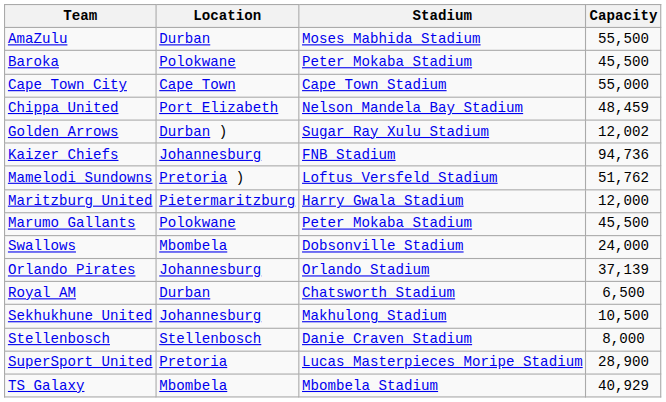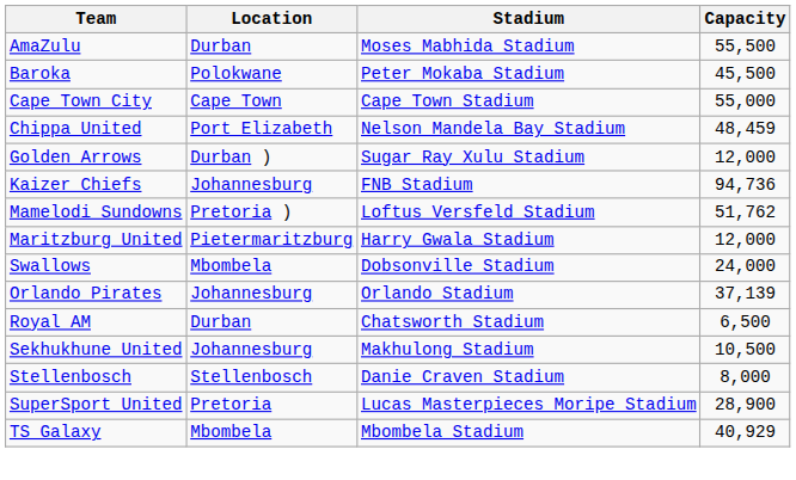 <table class="wikitable sortable">
 <tr>
 <th>Team</th>
 <th>Location</th>
 <th>Stadium</th>
 <th>Capacity</th>
 </tr>
 <tr>
 <td><a href='#'>AmaZulu</a></td>
 <td><a href='#'>Durban</a></td>
 <td><a href='#'>Moses Mabhida Stadium</a></td>
 <td align="center">55,500</td>
 </tr>
 <tr>
 <td><a href='#'>Baroka</a></td>
 <td><a href='#'>Polokwane</a></td>
 <td><a href='#'>Peter Mokaba Stadium</a></td>
 <td align="center">45,500</td>
 </tr>
 <tr>
 <td><a href='#'>Cape Town City</a></td>
 <td><a href='#'>Cape Town</a></td>
 <td><a href='#'>Cape Town Stadium</a></td>
 <td align="center">55,000</td>
 </tr>
 <tr>
 <td><a href='#'>Chippa United</a></td>
 <td><a href='#'>Port Elizabeth</a></td>
 <td><a href='#'>Nelson Mandela Bay Stadium</a></td>
 <td align="center">48,459</td>
 </tr>
 <tr>
 <td><a href='#'>Golden Arrows</a></td>
 <td><a href='#'>Durban</a> )</td>
 <td><a href='#'>Sugar Ray Xulu Stadium</a></td>
-<td align="center">12,002</td>
+<td align="center">12,000</td>
 </tr>
 <tr>
 <td><a href='#'>Kaizer Chiefs</a></td>
 <td><a href='#'>Johannesburg</a> </td>
 <td><a href='#'>FNB Stadium</a></td>
 <td align="center">94,736</td>
 </tr>
 <tr>
 <td><a href='#'>Mamelodi Sundowns</a></td>
 <td><a href='#'>Pretoria</a> )</td>
 <td><a href='#'>Loftus Versfeld Stadium</a></td>
 <td align="center">51,762</td>
 </tr>
 <tr>
 <td><a href='#'>Maritzburg United</a></td>
 <td><a href='#'>Pietermaritzburg</a></td>
 <td><a href='#'>Harry Gwala Stadium</a></td>
 <td align="center">12,000</td>
-</tr>
-<tr>
-<td><a href='#'>Marumo Gallants</a></td>
-<td><a href='#'>Polokwane</a></td>
-<td><a href='#'>Peter Mokaba Stadium</a></td>
-<td align="center">45,500</td>
 </tr>
 <tr>
 <td><a href='#'>Swallows</a></td>
 <td><a href='#'>Mbombela</a></td>
 <td><a href='#'>Dobsonville Stadium</a></td>
 <td align="center">24,000</td>
 </tr>
 <tr>
 <td><a href='#'>Orlando Pirates</a></td>
 <td><a href='#'>Johannesburg</a> </td>
 <td><a href='#'>Orlando Stadium</a></td>
 <td align="center">37,139</td>
 </tr>
 <tr>
 <td><a href='#'>Royal AM</a></td>
 <td><a href='#'>Durban</a></td>
 <td><a href='#'>Chatsworth Stadium</a></td>
 <td align="center">6,500</td>
 </tr>
 <tr>
 <td><a href='#'>Sekhukhune United</a></td>
 <td><a href='#'>Johannesburg</a> </td>
 <td><a href='#'>Makhulong Stadium</a></td>
 <td align="center">10,500</td>
 </tr>
 <tr>
 <td><a href='#'>Stellenbosch</a></td>
 <td><a href='#'>Stellenbosch</a></td>
 <td><a href='#'>Danie Craven Stadium</a></td>
 <td align="center">8,000</td>
 </tr>
 <tr>
 <td><a href='#'>SuperSport United</a></td>
 <td><a href='#'>Pretoria</a> </td>
 <td><a href='#'>Lucas Masterpieces Moripe Stadium</a></td>
 <td align="center">28,900</td>
 </tr>
 <tr>
 <td><a href='#'>TS Galaxy</a></td>
 <td><a href='#'>Mbombela</a></td>
 <td><a href='#'>Mbombela Stadium</a></td>
 <td align="center">40,929</td>
 </tr>
 </table>
